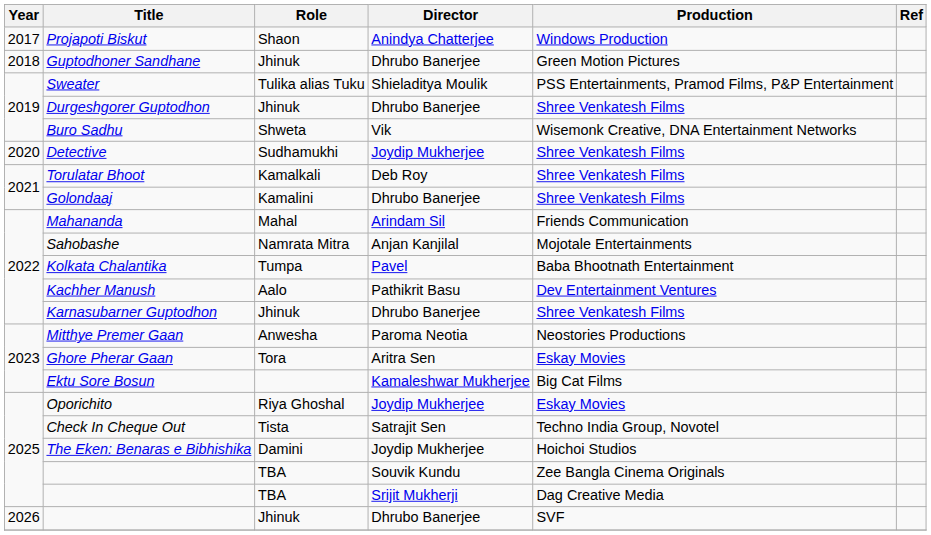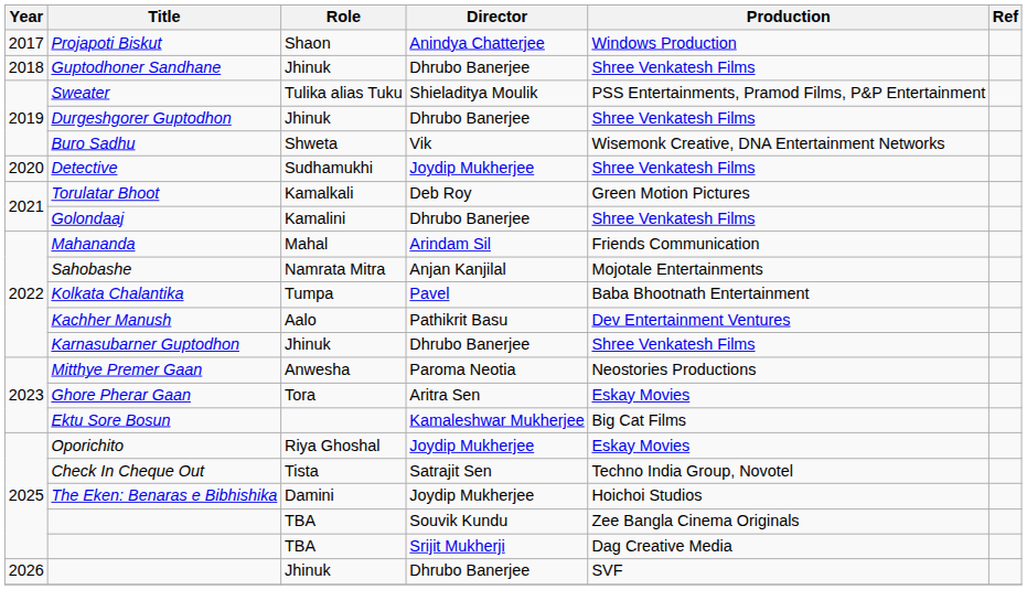 <table class="wikitable sortable">
 <tr>
 <th>Year</th>
 <th>Title</th>
 <th>Role</th>
 <th>Director</th>
 <th>Production</th>
 <th class="unsortable">Ref</th>
 </tr>
 <tr>
 <td>2017</td>
 <td><em><a href='#'>Projapoti Biskut</a></em></td>
 <td>Shaon</td>
 <td><a href='#'>Anindya Chatterjee</a></td>
 <td><a href='#'>Windows Production</a></td>
 <td></td>
 </tr>
 <tr>
 <td>2018</td>
 <td><em><a href='#'>Guptodhoner Sandhane</a></em></td>
 <td>Jhinuk</td>
 <td>Dhrubo Banerjee</td>
-<td>Green Motion Pictures</td>
+<td><a href='#'>Shree Venkatesh Films</a></td>
 <td></td>
 </tr>
 <tr>
 <td rowspan="3">2019</td>
 <td><em><a href='#'>Sweater</a></em></td>
 <td>Tulika alias Tuku</td>
 <td>Shieladitya Moulik</td>
 <td>PSS Entertainments, Pramod Films, P&P Entertainment</td>
 <td></td>
 </tr>
 <tr>
 <td><em><a href='#'>Durgeshgorer Guptodhon</a></em></td>
 <td>Jhinuk</td>
 <td>Dhrubo Banerjee</td>
 <td><a href='#'>Shree Venkatesh Films</a></td>
 <td></td>
 </tr>
 <tr>
 <td><em><a href='#'>Buro Sadhu</a></em></td>
 <td>Shweta</td>
 <td>Vik</td>
 <td>Wisemonk Creative, DNA Entertainment Networks</td>
 <td></td>
 </tr>
 <tr>
 <td>2020</td>
 <td><em><a href='#'>Detective</a></em></td>
 <td>Sudhamukhi</td>
 <td><a href='#'>Joydip Mukherjee</a></td>
 <td><a href='#'>Shree Venkatesh Films</a></td>
 <td></td>
 </tr>
 <tr>
 <td rowspan="2">2021</td>
 <td><em><a href='#'>Torulatar Bhoot</a></em></td>
 <td>Kamalkali</td>
 <td>Deb Roy</td>
-<td><a href='#'>Shree Venkatesh Films</a></td>
+<td>Green Motion Pictures</td>
 <td></td>
 </tr>
 <tr>
 <td><em><a href='#'>Golondaaj</a></em></td>
 <td>Kamalini</td>
 <td>Dhrubo Banerjee</td>
 <td><a href='#'>Shree Venkatesh Films</a></td>
 <td></td>
 </tr>
 <tr>
 <td rowspan="5">2022</td>
 <td><em><a href='#'>Mahananda</a></em></td>
 <td>Mahal</td>
 <td><a href='#'>Arindam Sil</a></td>
 <td>Friends Communication</td>
 <td></td>
 </tr>
 <tr>
 <td><em>Sahobashe</em></td>
 <td>Namrata Mitra</td>
 <td>Anjan Kanjilal</td>
 <td>Mojotale Entertainments</td>
 <td></td>
 </tr>
 <tr>
 <td><em><a href='#'>Kolkata Chalantika</a></em></td>
 <td>Tumpa</td>
 <td><a href='#'>Pavel</a></td>
 <td>Baba Bhootnath Entertainment</td>
 <td></td>
 </tr>
 <tr>
 <td><em><a href='#'>Kachher Manush</a></em></td>
 <td>Aalo</td>
 <td>Pathikrit Basu</td>
 <td><a href='#'>Dev Entertainment Ventures</a></td>
 <td></td>
 </tr>
 <tr>
 <td><em><a href='#'>Karnasubarner Guptodhon</a></em></td>
 <td>Jhinuk</td>
 <td>Dhrubo Banerjee</td>
 <td><a href='#'>Shree Venkatesh Films</a></td>
 <td></td>
 </tr>
 <tr>
 <td rowspan="3">2023</td>
 <td><em><a href='#'>Mitthye Premer Gaan</a></em></td>
 <td>Anwesha</td>
 <td>Paroma Neotia</td>
 <td>Neostories Productions</td>
 <td></td>
 </tr>
 <tr>
 <td><em><a href='#'>Ghore Pherar Gaan</a></em></td>
 <td>Tora</td>
 <td>Aritra Sen</td>
 <td><a href='#'>Eskay Movies</a></td>
 <td></td>
 </tr>
 <tr>
 <td><em><a href='#'>Ektu Sore Bosun</a></em></td>
 <td></td>
 <td><a href='#'>Kamaleshwar Mukherjee</a></td>
 <td>Big Cat Films</td>
 <td></td>
 </tr>
 <tr>
 <td rowspan="5">2025</td>
 <td><em>Oporichito</em></td>
 <td>Riya Ghoshal</td>
 <td><a href='#'>Joydip Mukherjee</a></td>
 <td><a href='#'>Eskay Movies</a></td>
 <td></td>
 </tr>
 <tr>
 <td><em>Check In Cheque Out</em></td>
 <td>Tista</td>
 <td>Satrajit Sen</td>
 <td>Techno India Group, Novotel</td>
 <td></td>
 </tr>
 <tr>
 <td><em><a href='#'>The Eken: Benaras e Bibhishika</a></em></td>
 <td>Damini</td>
 <td>Joydip Mukherjee</td>
 <td>Hoichoi Studios</td>
 <td></td>
 </tr>
 <tr>
 <td></td>
 <td>TBA</td>
 <td>Souvik Kundu</td>
 <td>Zee Bangla Cinema Originals</td>
 <td></td>
 </tr>
 <tr>
 <td></td>
 <td>TBA</td>
 <td><a href='#'>Srijit Mukherji</a></td>
 <td>Dag Creative Media</td>
 <td></td>
 </tr>
 <tr>
 <td>2026</td>
 <td></td>
 <td>Jhinuk</td>
 <td>Dhrubo Banerjee</td>
 <td>SVF</td>
 <td></td>
 </tr>
 <tr>
 </tr>
 </table>
